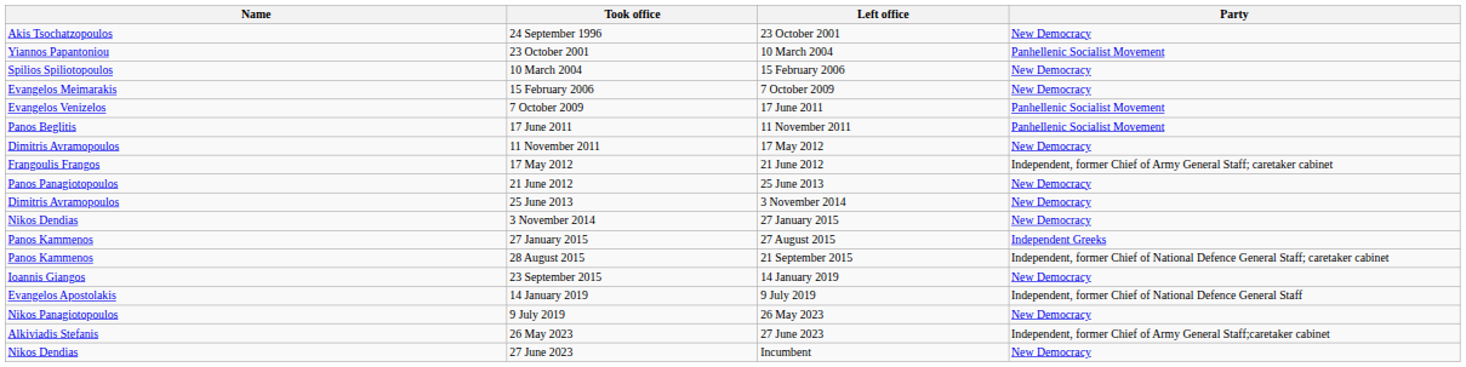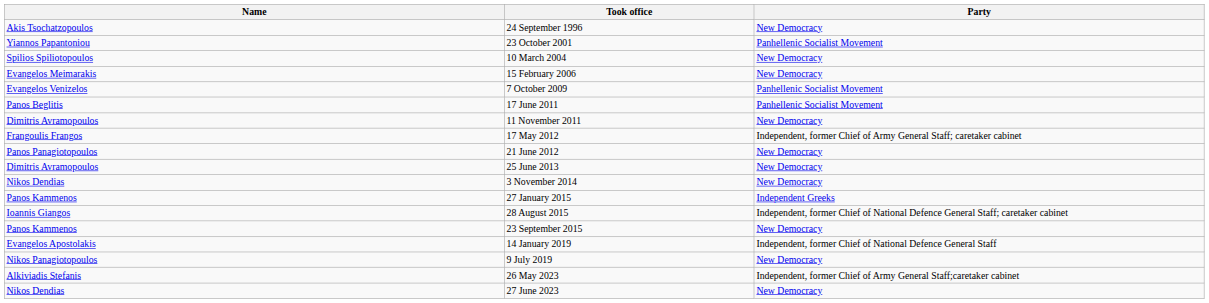 <table class="wikitable">
 <tr>
 <th width="20%">Name</th>
 <th width="10%">Took office</th>
-<th width="10%">Left office</th>
 <th width="18%">Party</th>
 </tr>
 <tr>
 <td><a href='#'>Akis Tsochatzopoulos</a></td>
 <td>24 September 1996</td>
-<td>23 October 2001</td>
 <td><a href='#'>New Democracy</a></td>
 </tr>
 <tr>
 <td><a href='#'>Yiannos Papantoniou</a></td>
 <td>23 October 2001</td>
-<td>10 March 2004</td>
 <td><a href='#'>Panhellenic Socialist Movement</a></td>
 </tr>
 <tr>
 <td><a href='#'>Spilios Spiliotopoulos</a></td>
 <td>10 March 2004</td>
-<td>15 February 2006</td>
 <td><a href='#'>New Democracy</a></td>
 </tr>
 <tr>
 <td><a href='#'>Evangelos Meimarakis</a></td>
 <td>15 February 2006</td>
-<td>7 October 2009</td>
 <td><a href='#'>New Democracy</a></td>
 </tr>
 <tr>
 <td><a href='#'>Evangelos Venizelos</a></td>
 <td>7 October 2009</td>
-<td>17 June 2011</td>
 <td><a href='#'>Panhellenic Socialist Movement</a></td>
 </tr>
 <tr>
 <td><a href='#'>Panos Beglitis</a></td>
 <td>17 June 2011</td>
-<td>11 November 2011</td>
 <td><a href='#'>Panhellenic Socialist Movement</a></td>
 </tr>
 <tr>
 <td><a href='#'>Dimitris Avramopoulos</a></td>
 <td>11 November 2011</td>
-<td>17 May 2012</td>
 <td><a href='#'>New Democracy</a></td>
 </tr>
 <tr>
 <td><a href='#'>Frangoulis Frangos</a></td>
 <td>17 May 2012</td>
-<td>21 June 2012</td>
 <td>Independent, former Chief of Army General Staff; caretaker cabinet</td>
 </tr>
 <tr>
 <td><a href='#'>Panos Panagiotopoulos</a></td>
 <td>21 June 2012</td>
-<td>25 June 2013</td>
 <td><a href='#'>New Democracy</a></td>
 </tr>
 <tr>
 <td><a href='#'>Dimitris Avramopoulos</a></td>
 <td>25 June 2013</td>
-<td>3 November 2014</td>
 <td><a href='#'>New Democracy</a></td>
 </tr>
 <tr>
 <td><a href='#'>Nikos Dendias</a></td>
 <td>3 November 2014</td>
-<td>27 January 2015</td>
 <td><a href='#'>New Democracy</a></td>
 </tr>
 <tr>
 <td><a href='#'>Panos Kammenos</a></td>
 <td>27 January 2015</td>
-<td>27 August 2015</td>
 <td><a href='#'>Independent Greeks</a></td>
 </tr>
 <tr>
-<td><a href='#'>Panos Kammenos</a></td>
+<td><a href='#'>Ioannis Giangos</a></td>
 <td>28 August 2015</td>
-<td>21 September 2015</td>
 <td>Independent, former Chief of National Defence General Staff; caretaker cabinet</td>
 </tr>
 <tr>
-<td><a href='#'>Ioannis Giangos</a></td>
+<td><a href='#'>Panos Kammenos</a></td>
 <td>23 September 2015</td>
-<td>14 January 2019</td>
 <td><a href='#'>New Democracy</a></td>
 </tr>
 <tr>
 <td><a href='#'>Evangelos Apostolakis</a></td>
 <td>14 January 2019</td>
-<td>9 July 2019</td>
 <td>Independent, former Chief of National Defence General Staff</td>
 </tr>
 <tr>
 <td><a href='#'>Nikos Panagiotopoulos</a></td>
 <td>9 July 2019</td>
-<td>26 May 2023</td>
 <td><a href='#'>New Democracy</a></td>
 </tr>
 <tr>
 <td><a href='#'>Alkiviadis Stefanis</a></td>
 <td>26 May 2023</td>
-<td>27 June 2023</td>
 <td>Independent, former Chief of Army General Staff;caretaker cabinet</td>
 </tr>
 <tr>
 <td><a href='#'>Nikos Dendias</a></td>
 <td>27 June 2023</td>
-<td>Incumbent</td>
 <td><a href='#'>New Democracy</a></td>
 </tr>
 </table>
